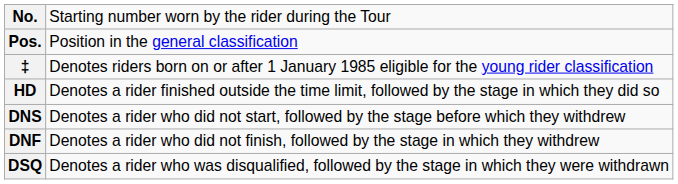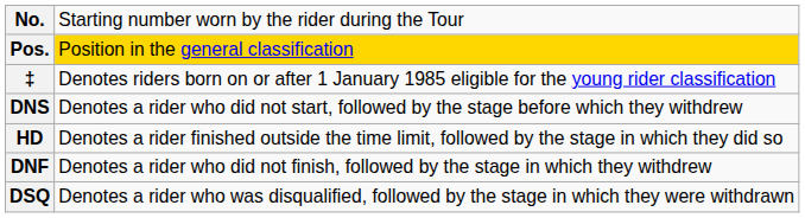 <table class="wikitable">
 <tr>
 <th scope="row" style="text-align:center;">No.</th>
 <td>Starting number worn by the rider during the Tour</td>
 </tr>
 <tr>
 <th scope="row" style="text-align:center;">Pos.</th>
-<td>Position in the <a href='#'>general classification</a></td>
+<td style="background: gold;">Position in the <a href='#'>general classification</a></td>
 </tr>
 <tr>
 <th scope="row" style="text-align:center;">‡</th>
 <td>Denotes riders born on or after 1 January 1985 eligible for the <a href='#'>young rider classification</a></td>
 </tr>
 <tr>
+<th scope="row" style="text-align:center;">DNS</th>
+<td>Denotes a rider who did not start, followed by the stage before which they withdrew</td>
+</tr>
+<tr>
 <th scope="row" style="text-align:center;">HD</th>
 <td>Denotes a rider finished outside the time limit, followed by the stage in which they did so</td>
-</tr>
-<tr>
-<th scope="row" style="text-align:center;">DNS</th>
-<td>Denotes a rider who did not start, followed by the stage before which they withdrew</td>
 </tr>
 <tr>
 <th scope="row" style="text-align:center;">DNF</th>
 <td>Denotes a rider who did not finish, followed by the stage in which they withdrew</td>
 </tr>
 <tr>
 <th scope="row" style="text-align:center;">DSQ</th>
 <td>Denotes a rider who was disqualified, followed by the stage in which they were withdrawn</td>
 </tr>
 </table>
